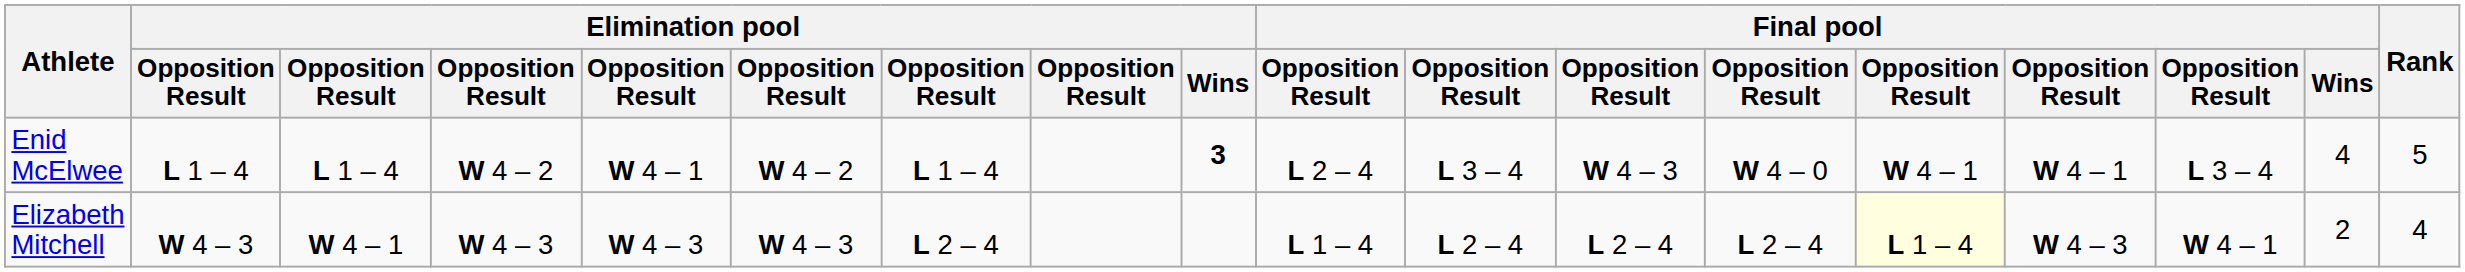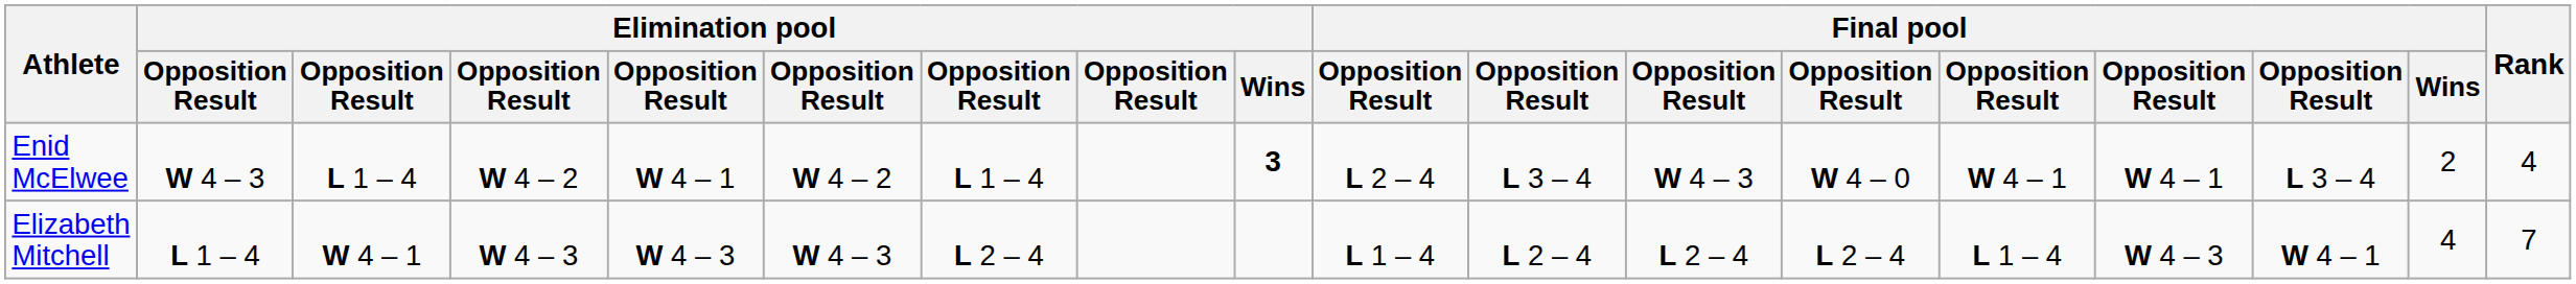 <table class=wikitable style="font-size:90%;text-align:center">
 <tr>
 <th rowspan="2">Athlete</th>
 <th colspan=8>Elimination pool</th>
 <th colspan=8>Final pool</th>
 <th rowspan=2>Rank</th>
 </tr>
 <tr style="font-size:95%">
 <th>Opposition<br>Result</th>
 <th>Opposition<br>Result</th>
 <th>Opposition<br>Result</th>
 <th>Opposition<br>Result</th>
 <th>Opposition<br>Result</th>
 <th>Opposition<br>Result</th>
 <th>Opposition<br>Result</th>
 <th>Wins</th>
 <th>Opposition<br>Result</th>
 <th>Opposition<br>Result</th>
 <th>Opposition<br>Result</th>
 <th>Opposition<br>Result</th>
 <th>Opposition<br>Result</th>
 <th>Opposition<br>Result</th>
 <th>Opposition<br>Result</th>
 <th>Wins</th>
 </tr>
 <tr>
 <td style="text-align:left;"><a href='#'>Enid McElwee</a></td>
-<td><br><strong>L</strong> 1 – 4</td>
+<td><br><strong>W</strong> 4 – 3</td>
 <td><br><strong>L</strong> 1 – 4</td>
 <td><br><strong>W</strong> 4 – 2</td>
 <td><br><strong>W</strong> 4 – 1</td>
 <td><br><strong>W</strong> 4 – 2</td>
 <td><br><strong>L</strong> 1 – 4</td>
 <td></td>
 <td><strong>3</strong></td>
 <td><br><strong>L</strong> 2 – 4</td>
 <td><br><strong>L</strong> 3 – 4</td>
 <td><br><strong>W</strong> 4 – 3</td>
 <td><br><strong>W</strong> 4 – 0</td>
 <td><br><strong>W</strong> 4 – 1</td>
 <td><br><strong>W</strong> 4 – 1</td>
 <td><br><strong>L</strong> 3 – 4</td>
+<td>2</td>
 <td>4</td>
-<td>5</td>
 </tr>
 <tr>
 <td style="text-align:left;"><a href='#'>Elizabeth Mitchell</a></td>
-<td><br><strong>W</strong> 4 – 3</td>
+<td><br><strong>L</strong> 1 – 4</td>
 <td><br><strong>W</strong> 4 – 1</td>
 <td><br><strong>W</strong> 4 – 3</td>
 <td><br><strong>W</strong> 4 – 3</td>
 <td><br><strong>W</strong> 4 – 3</td>
 <td><br><strong>L</strong> 2 – 4</td>
 <td><br><strong> </strong></td>
 <td></td>
 <td><br><strong>L</strong> 1 – 4</td>
 <td><br><strong>L</strong> 2 – 4</td>
 <td><br><strong>L</strong> 2 – 4</td>
 <td><br><strong>L</strong> 2 – 4</td>
-<td style="background: lightyellow;"><br><strong>L</strong> 1 – 4</td>
+<td><br><strong>L</strong> 1 – 4</td>
 <td><br><strong>W</strong> 4 – 3</td>
 <td><br><strong>W</strong> 4 – 1</td>
-<td>2</td>
 <td>4</td>
+<td>7</td>
 </tr>
 </table>
